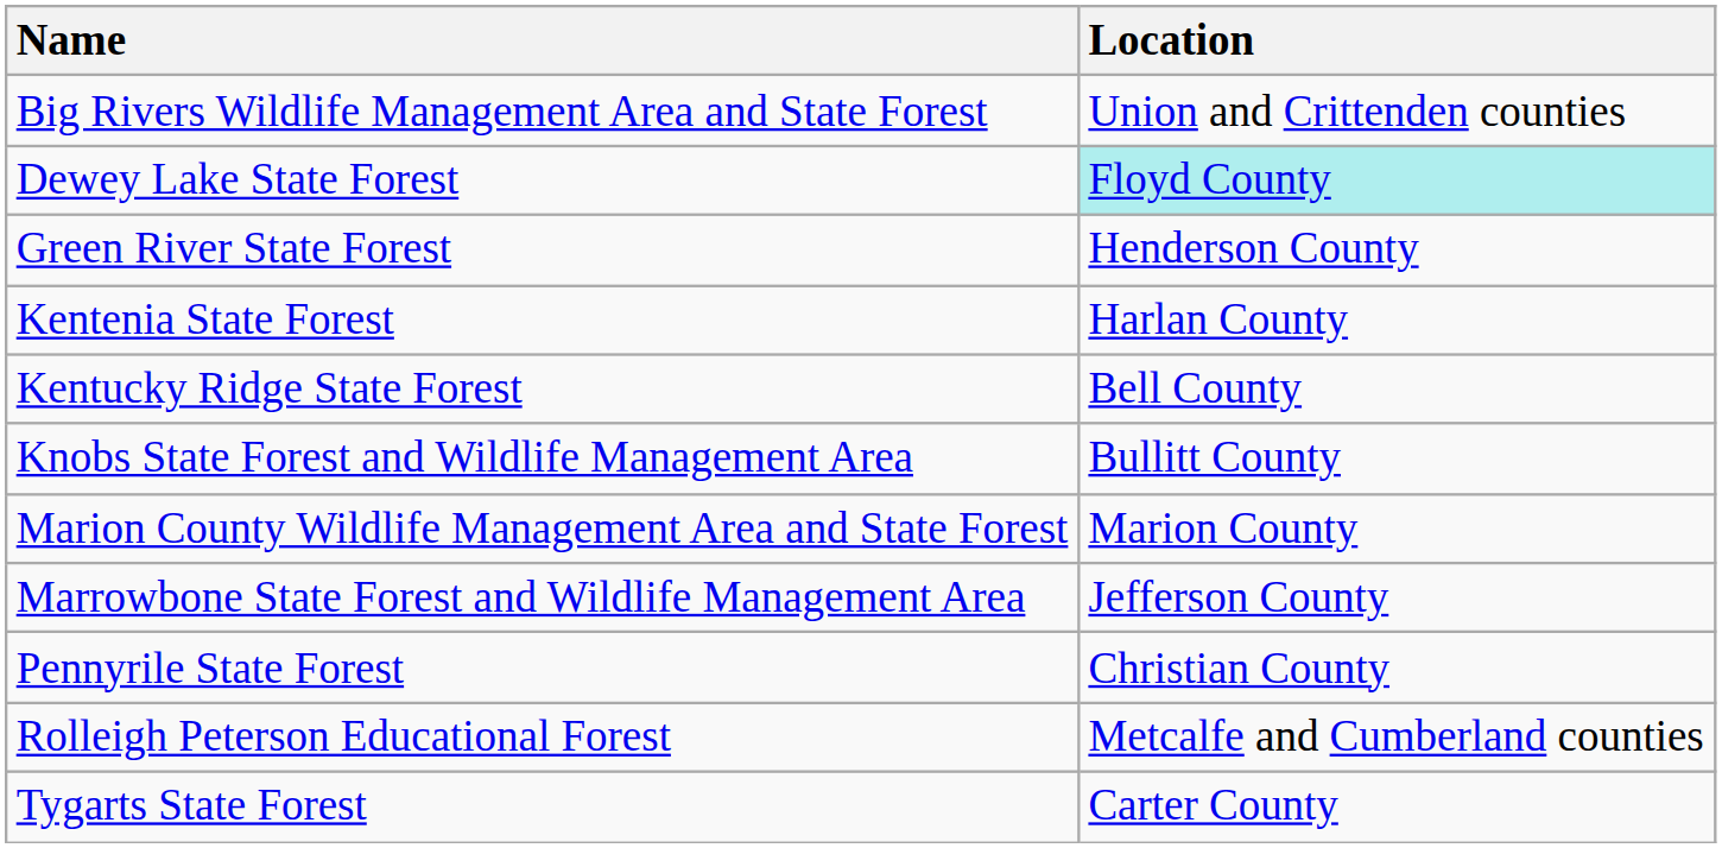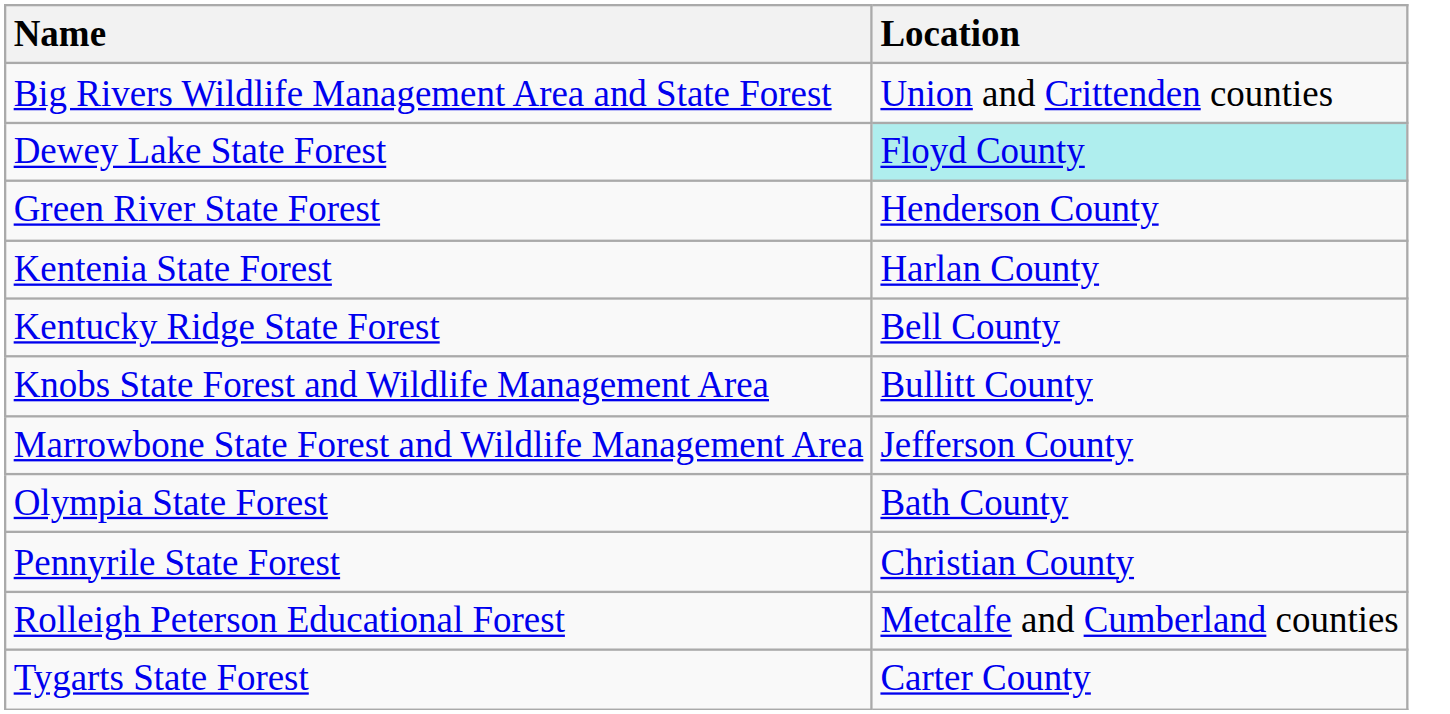 <table class="wikitable">
 <tr>
 <th style="text-align:left">Name<br></th>
 <th style="text-align:left">Location<br></th>
 </tr>
 <tr>
 <td><a href='#'>Big Rivers Wildlife Management Area and State Forest</a></td>
 <td><a href='#'>Union</a> and <a href='#'>Crittenden</a> counties</td>
 </tr>
 <tr>
 <td><a href='#'>Dewey Lake State Forest</a></td>
 <td style="background: paleturquoise;"><a href='#'>Floyd County</a></td>
 </tr>
 <tr>
 <td><a href='#'>Green River State Forest</a></td>
 <td><a href='#'>Henderson County</a></td>
 </tr>
 <tr>
 <td><a href='#'>Kentenia State Forest</a></td>
 <td><a href='#'>Harlan County</a></td>
 </tr>
 <tr>
 <td><a href='#'>Kentucky Ridge State Forest</a></td>
 <td><a href='#'>Bell County</a></td>
 </tr>
 <tr>
 <td><a href='#'>Knobs State Forest and Wildlife Management Area</a></td>
 <td><a href='#'>Bullitt County</a></td>
 </tr>
 <tr>
-<td><a href='#'>Marion County Wildlife Management Area and State Forest</a></td>
-<td><a href='#'>Marion County</a></td>
+<td><a href='#'>Marrowbone State Forest and Wildlife Management Area</a></td>
+<td><a href='#'>Jefferson County</a></td>
 </tr>
 <tr>
-<td><a href='#'>Marrowbone State Forest and Wildlife Management Area</a></td>
-<td><a href='#'>Jefferson County</a></td>
+<td><a href='#'>Olympia State Forest</a></td>
+<td><a href='#'>Bath County</a></td>
 </tr>
 <tr>
 <td><a href='#'>Pennyrile State Forest</a></td>
 <td><a href='#'>Christian County</a></td>
 </tr>
 <tr>
 <td><a href='#'>Rolleigh Peterson Educational Forest</a></td>
 <td><a href='#'>Metcalfe</a> and <a href='#'>Cumberland</a> counties</td>
 </tr>
 <tr>
 <td><a href='#'>Tygarts State Forest</a></td>
 <td><a href='#'>Carter County</a></td>
 </tr>
 </table>
